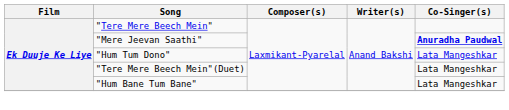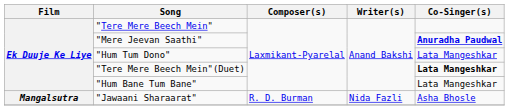 <table class="wikitable">
 <tr>
 <th>Film</th>
 <th>Song</th>
 <th>Composer(s)</th>
 <th>Writer(s)</th>
 <th>Co-Singer(s)</th>
 </tr>
 <tr>
 <th rowspan="5"><em><a href='#'>Ek Duuje Ke Liye</a></em></th>
 <td>"<a href='#'>Tere Mere Beech Mein</a>"</td>
 <td rowspan="5"><a href='#'>Laxmikant-Pyarelal</a></td>
 <td rowspan=5><a href='#'>Anand Bakshi</a></td>
 </tr>
 <tr>
 <td>"Mere Jeevan Saathi"</td>
 <td><strong><a href='#'>Anuradha Paudwal</a></strong></td>
 </tr>
 <tr>
 <td>"Hum Tum Dono"</td>
 <td><a href='#'>Lata Mangeshkar</a></td>
 </tr>
 <tr>
 <td>"Tere Mere Beech Mein"(Duet)</td>
-<td>Lata Mangeshkar</td>
+<td><strong>Lata Mangeshkar</strong></td>
 </tr>
 <tr>
 <td>"Hum Bane Tum Bane"</td>
 <td>Lata Mangeshkar</td>
 </tr>
 <tr>
+<th><em>Mangalsutra</em></th>
+<td>"Jawaani Sharaarat"</td>
+<td><a href='#'>R. D. Burman</a></td>
+<td><a href='#'>Nida Fazli</a></td>
+<td><a href='#'>Asha Bhosle</a></td>
+</tr>
+<tr>
 </tr>
 </table>
